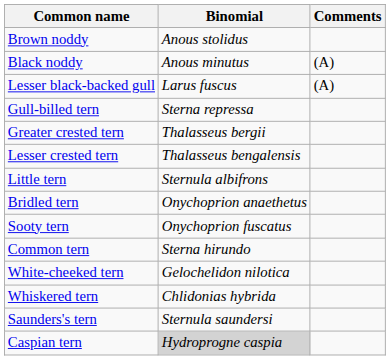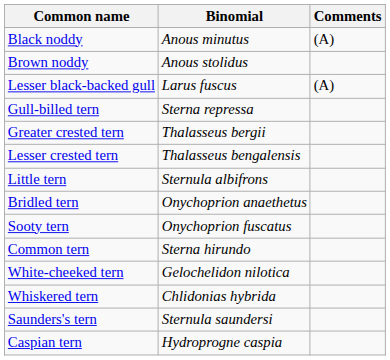 <table class="wikitable">
 <tr>
 <th>Common name</th>
 <th>Binomial</th>
 <th>Comments</th>
 </tr>
 <tr>
+<td><a href='#'>Black noddy</a></td>
+<td><em>Anous minutus</em></td>
+<td>(A)</td>
+</tr>
+<tr>
 <td><a href='#'>Brown noddy</a></td>
 <td><em>Anous stolidus</em></td>
 <td></td>
-</tr>
-<tr>
-<td><a href='#'>Black noddy</a></td>
-<td><em>Anous minutus</em></td>
-<td>(A)</td>
 </tr>
 <tr>
 <td><a href='#'>Lesser black-backed gull</a></td>
 <td><em>Larus fuscus</em></td>
 <td>(A)</td>
 </tr>
 <tr>
 <td><a href='#'>Gull-billed tern</a></td>
 <td><em>Sterna repressa</em></td>
 <td></td>
 </tr>
 <tr>
 <td><a href='#'>Greater crested tern</a></td>
 <td><em>Thalasseus bergii</em></td>
 <td></td>
 </tr>
 <tr>
 <td><a href='#'>Lesser crested tern</a></td>
 <td><em>Thalasseus bengalensis</em></td>
 <td></td>
 </tr>
 <tr>
 <td><a href='#'>Little tern</a></td>
 <td><em>Sternula albifrons</em></td>
 <td></td>
 </tr>
 <tr>
 <td><a href='#'>Bridled tern</a></td>
 <td><em>Onychoprion anaethetus</em></td>
 <td></td>
 </tr>
 <tr>
 <td><a href='#'>Sooty tern</a></td>
 <td><em>Onychoprion fuscatus</em></td>
 <td></td>
 </tr>
 <tr>
 <td><a href='#'>Common tern</a></td>
 <td><em>Sterna hirundo</em></td>
 <td></td>
 </tr>
 <tr>
 <td><a href='#'>White-cheeked tern</a></td>
 <td><em>Gelochelidon nilotica</em></td>
 <td></td>
 </tr>
 <tr>
 <td><a href='#'>Whiskered tern</a></td>
 <td><em>Chlidonias hybrida</em></td>
 <td></td>
 </tr>
 <tr>
 <td><a href='#'>Saunders's tern</a></td>
 <td><em>Sternula saundersi</em></td>
 <td></td>
 </tr>
 <tr>
 <td><a href='#'>Caspian tern</a></td>
-<td style="background: lightgrey;"><em>Hydroprogne caspia</em></td>
+<td><em>Hydroprogne caspia</em></td>
 <td></td>
 </tr>
 </table>
